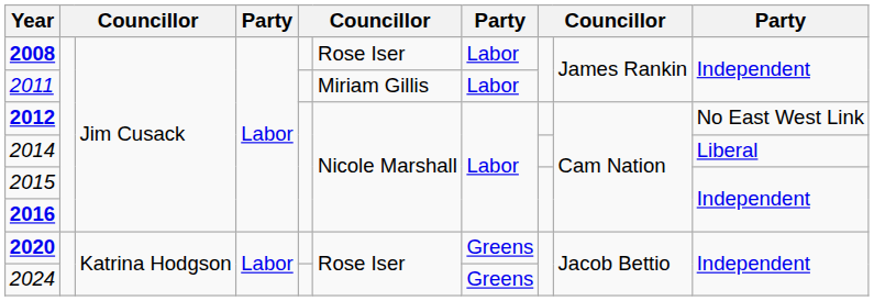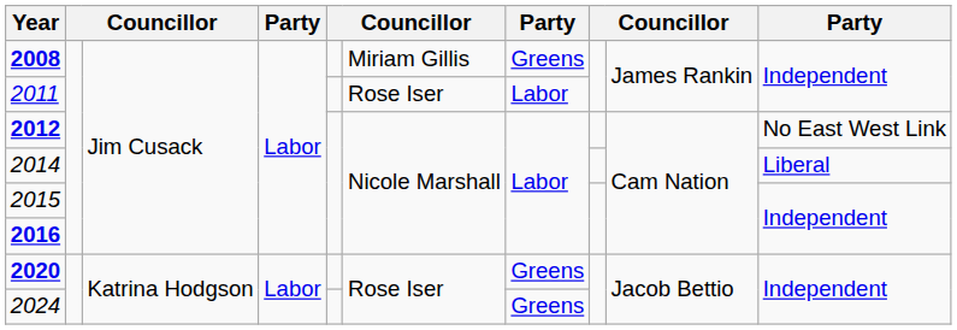 <table class="wikitable">
 <tr>
 <th>Year</th>
 <th colspan="2">Councillor</th>
 <th>Party</th>
 <th colspan="2">Councillor</th>
 <th>Party</th>
 <th colspan="2">Councillor</th>
 <th>Party</th>
 </tr>
 <tr>
 <td><strong><a href='#'>2008</a></strong></td>
 <td rowspan="6" width="1px" > </td>
 <td rowspan="6">Jim Cusack</td>
 <td rowspan="6"><a href='#'>Labor</a></td>
 <td rowspan="1" width="1px" > </td>
-<td rowspan="1">Rose Iser</td>
-<td><a href='#'>Labor</a></td>
+<td rowspan="1">Miriam Gillis</td>
+<td rowspan="1"><a href='#'>Greens</a></td>
 <td rowspan="2" width="1px" > </td>
 <td rowspan="2">James Rankin</td>
 <td rowspan="2"><a href='#'>Independent</a></td>
 </tr>
 <tr>
 <td><em><a href='#'>2011</a></em></td>
 <td rowspan="1" width="1px" > </td>
-<td rowspan="1">Miriam Gillis</td>
+<td rowspan="1">Rose Iser</td>
 <td><a href='#'>Labor</a></td>
 </tr>
 <tr>
 <td><strong><a href='#'>2012</a></strong></td>
 <td rowspan="4" width="1px" > </td>
 <td rowspan="4">Nicole Marshall</td>
 <td rowspan="4"><a href='#'>Labor</a></td>
 <td rowspan="1" width="1px" > </td>
 <td rowspan="4">Cam Nation</td>
 <td rowspan="1">No East West Link</td>
 </tr>
 <tr>
 <td><em>2014</em></td>
 <td rowspan="1" width="1px" > </td>
 <td rowspan="1"><a href='#'>Liberal</a></td>
 </tr>
 <tr>
 <td><em>2015</em></td>
 <td rowspan="2" width="1px" > </td>
 <td rowspan="2"><a href='#'>Independent</a></td>
 </tr>
 <tr>
 <td><strong><a href='#'>2016</a></strong></td>
 </tr>
 <tr>
 <td><strong><a href='#'>2020</a></strong></td>
 <td rowspan="2" width="1px" > </td>
 <td rowspan="2">Katrina Hodgson</td>
 <td rowspan="2"><a href='#'>Labor</a></td>
 <td rowspan="1" width="1px" > </td>
 <td rowspan="2">Rose Iser</td>
 <td rowspan="1"><a href='#'>Greens</a></td>
 <td rowspan="2" width="1px" > </td>
 <td rowspan="2">Jacob Bettio</td>
 <td rowspan="2"><a href='#'>Independent</a></td>
 </tr>
 <tr>
 <td align=centre><em>2024</em></td>
 <td width="1px" > </td>
 <td rowspan="1"><a href='#'>Greens</a></td>
 </tr>
 </table>
